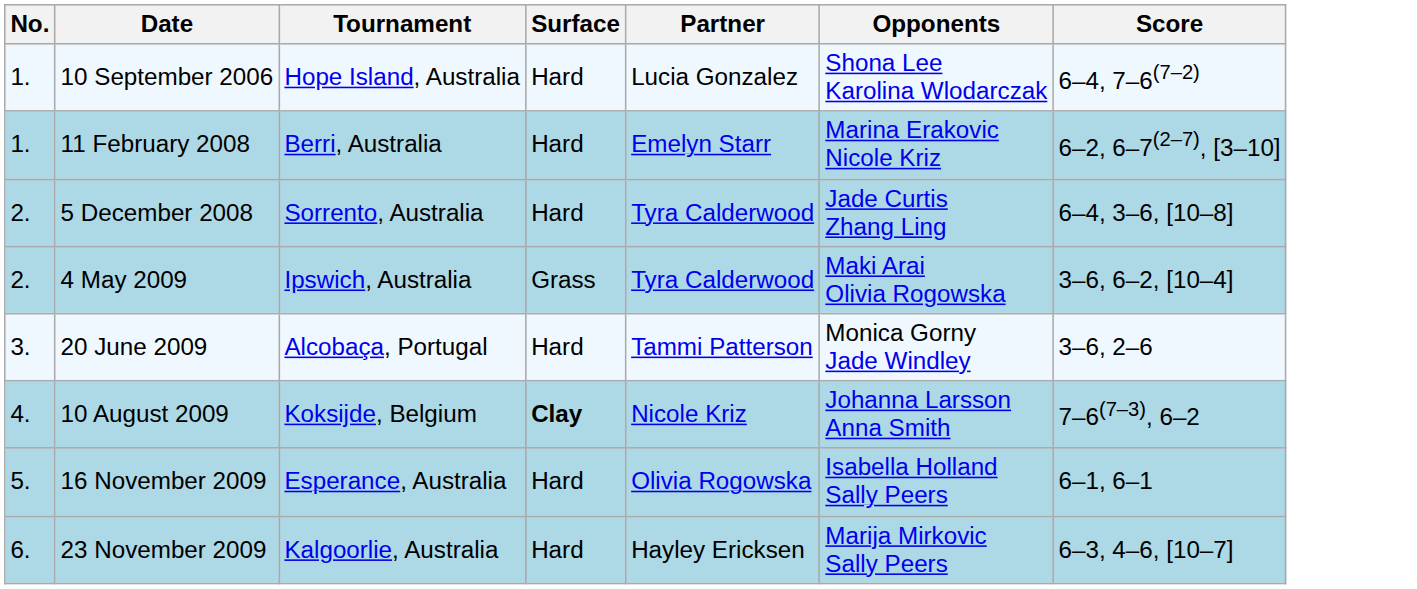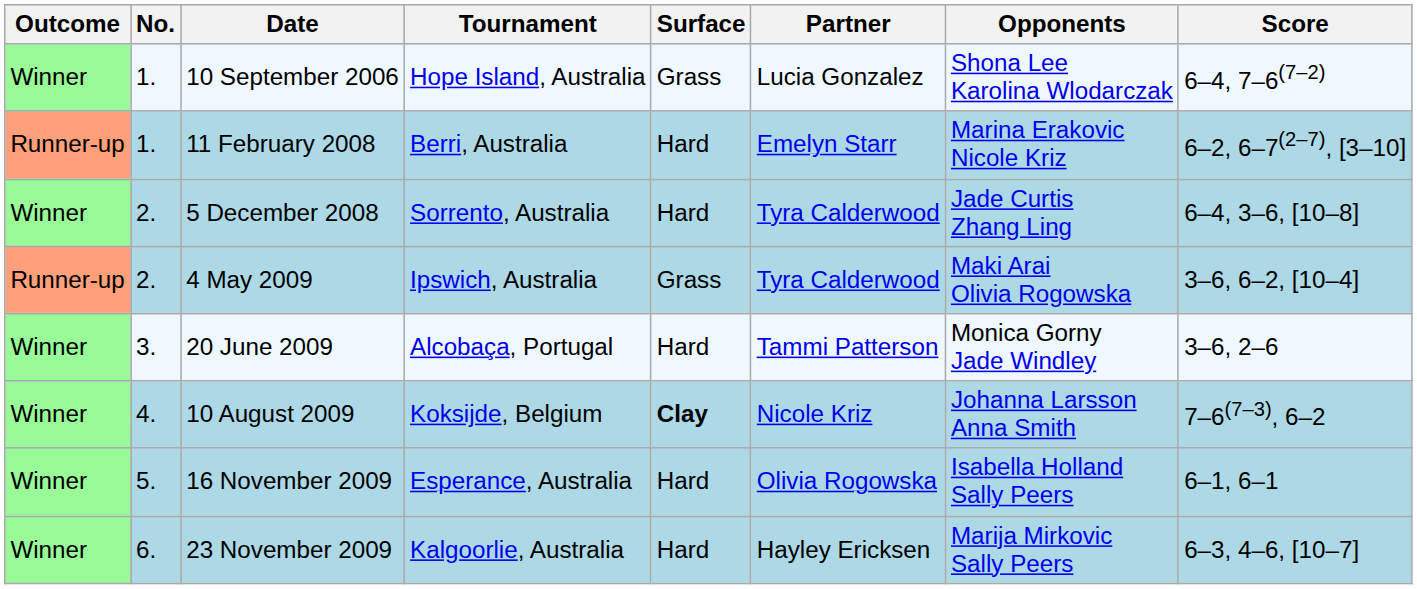 <table class="sortable wikitable" style=font-size:97%>
 <tr>
+<th>Outcome</th>
 <th>No.</th>
 <th>Date</th>
 <th>Tournament</th>
 <th>Surface</th>
 <th>Partner</th>
 <th>Opponents</th>
 <th>Score</th>
 </tr>
 <tr style="background:#f0f8ff;">
+<td style="background:#98fb98;">Winner</td>
 <td>1.</td>
 <td>10 September 2006</td>
 <td><a href='#'>Hope Island</a>, Australia</td>
-<td>Hard</td>
+<td>Grass</td>
 <td> Lucia Gonzalez</td>
 <td> <a href='#'>Shona Lee</a> <br> <a href='#'>Karolina Wlodarczak</a></td>
 <td>6–4, 7–6<sup>(7–2)</sup></td>
 </tr>
 <tr style="background:lightblue;">
+<td style="background:#ffa07a;">Runner-up</td>
 <td>1.</td>
 <td>11 February 2008</td>
 <td><a href='#'>Berri</a>, Australia</td>
 <td>Hard</td>
 <td> <a href='#'>Emelyn Starr</a></td>
 <td> <a href='#'>Marina Erakovic</a> <br> <a href='#'>Nicole Kriz</a></td>
 <td>6–2, 6–7<sup>(2–7)</sup>, [3–10]</td>
 </tr>
 <tr style="background:lightblue;">
+<td style="background:#98fb98;">Winner</td>
 <td>2.</td>
 <td>5 December 2008</td>
 <td><a href='#'>Sorrento</a>, Australia</td>
 <td>Hard</td>
 <td> <a href='#'>Tyra Calderwood</a></td>
 <td> <a href='#'>Jade Curtis</a> <br> <a href='#'>Zhang Ling</a></td>
 <td>6–4, 3–6, [10–8]</td>
 </tr>
 <tr style="background:lightblue;">
+<td style="background:#ffa07a;">Runner-up</td>
 <td>2.</td>
 <td>4 May 2009</td>
 <td><a href='#'>Ipswich</a>, Australia</td>
 <td>Grass</td>
 <td> <a href='#'>Tyra Calderwood</a></td>
 <td> <a href='#'>Maki Arai</a> <br> <a href='#'>Olivia Rogowska</a></td>
 <td>3–6, 6–2, [10–4]</td>
 </tr>
 <tr style="background:#f0f8ff;">
+<td style="background:#98fb98;">Winner</td>
 <td>3.</td>
 <td>20 June 2009</td>
 <td><a href='#'>Alcobaça</a>, Portugal</td>
 <td>Hard</td>
 <td> <a href='#'>Tammi Patterson</a></td>
 <td> Monica Gorny <br> <a href='#'>Jade Windley</a></td>
 <td>3–6, 2–6</td>
 </tr>
 <tr style="background:lightblue;">
+<td style="background:#98fb98;">Winner</td>
 <td>4.</td>
 <td>10 August 2009</td>
 <td><a href='#'>Koksijde</a>, Belgium</td>
 <td><strong>Clay</strong></td>
 <td> <a href='#'>Nicole Kriz</a></td>
 <td> <a href='#'>Johanna Larsson</a> <br> <a href='#'>Anna Smith</a></td>
 <td>7–6<sup>(7–3)</sup>, 6–2</td>
 </tr>
 <tr style="background:lightblue;">
+<td style="background:#98fb98;">Winner</td>
 <td>5.</td>
 <td>16 November 2009</td>
 <td><a href='#'>Esperance</a>, Australia</td>
 <td>Hard</td>
 <td> <a href='#'>Olivia Rogowska</a></td>
 <td> <a href='#'>Isabella Holland</a> <br> <a href='#'>Sally Peers</a></td>
 <td>6–1, 6–1</td>
 </tr>
 <tr style="background:lightblue;">
+<td style="background:#98fb98;">Winner</td>
 <td>6.</td>
 <td>23 November 2009</td>
 <td><a href='#'>Kalgoorlie</a>, Australia</td>
 <td>Hard</td>
 <td> Hayley Ericksen</td>
 <td> <a href='#'>Marija Mirkovic</a> <br> <a href='#'>Sally Peers</a></td>
 <td>6–3, 4–6, [10–7]</td>
 </tr>
 </table>
